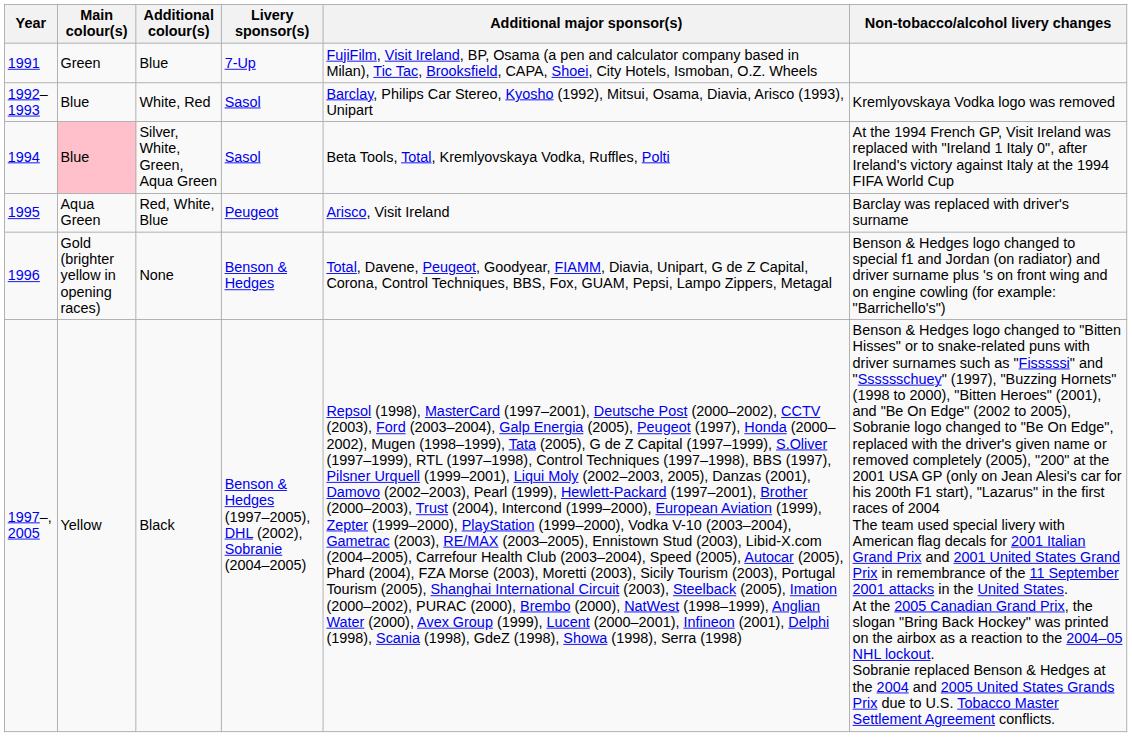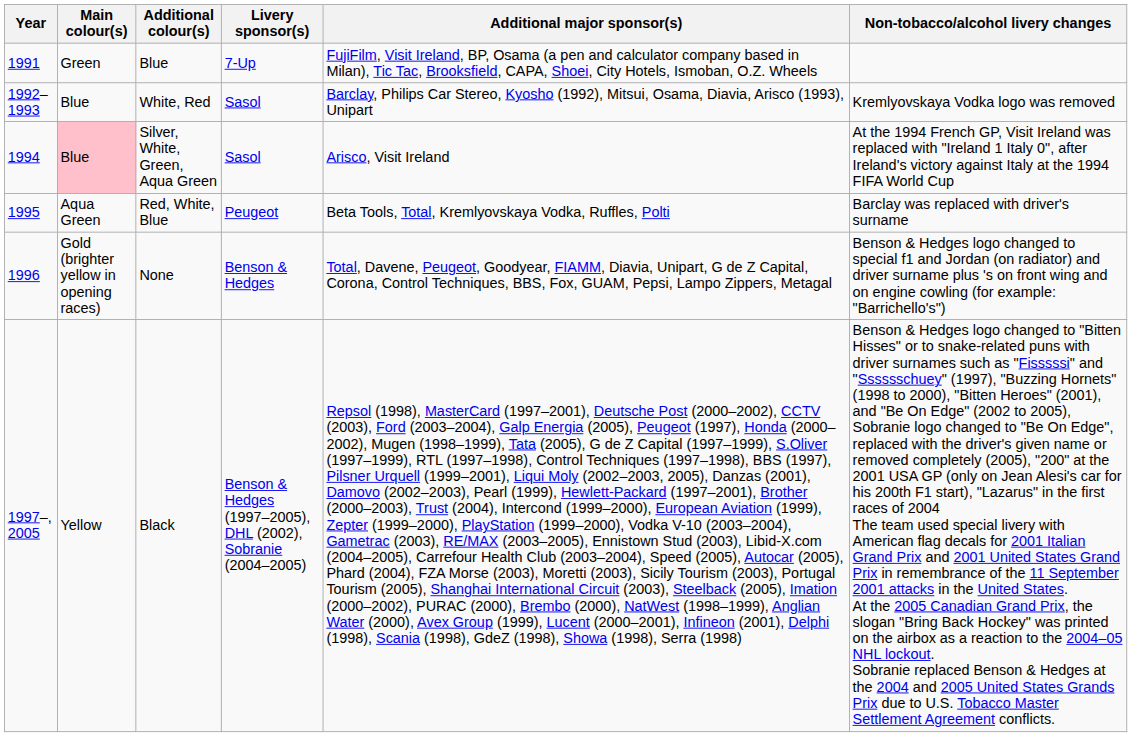 <table class="wikitable">
 <tr>
 <th>Year</th>
 <th>Main colour(s)</th>
 <th>Additional colour(s)</th>
 <th>Livery sponsor(s)</th>
 <th>Additional major sponsor(s)</th>
 <th>Non-tobacco/alcohol livery changes</th>
 </tr>
 <tr>
 <td><a href='#'>1991</a></td>
 <td>Green</td>
 <td>Blue</td>
 <td><a href='#'>7-Up</a></td>
 <td><a href='#'>FujiFilm</a>, <a href='#'>Visit Ireland</a>, BP, Osama (a pen and calculator company based in Milan), <a href='#'>Tic Tac</a>, <a href='#'>Brooksfield</a>, CAPA, <a href='#'>Shoei</a>, City Hotels, Ismoban, O.Z. Wheels</td>
 <td></td>
 </tr>
 <tr>
 <td><a href='#'>1992</a>–<a href='#'>1993</a></td>
 <td>Blue</td>
 <td>White, Red</td>
 <td><a href='#'>Sasol</a></td>
 <td><a href='#'>Barclay</a>, Philips Car Stereo, <a href='#'>Kyosho</a> (1992), Mitsui, Osama, Diavia, Arisco (1993), Unipart</td>
 <td>Kremlyovskaya Vodka logo was removed</td>
 </tr>
 <tr>
 <td><a href='#'>1994</a></td>
 <td style="background: pink;">Blue</td>
 <td>Silver, White, Green, Aqua Green</td>
 <td><a href='#'>Sasol</a></td>
-<td>Beta Tools, <a href='#'>Total</a>, Kremlyovskaya Vodka, Ruffles, <a href='#'>Polti</a></td>
+<td><a href='#'>Arisco</a>, Visit Ireland</td>
 <td>At the 1994 French GP, Visit Ireland was replaced with "Ireland 1 Italy 0", after Ireland's victory against Italy at the 1994 FIFA World Cup</td>
 </tr>
 <tr>
 <td><a href='#'>1995</a></td>
 <td>Aqua Green</td>
 <td>Red, White, Blue</td>
 <td><a href='#'>Peugeot</a></td>
-<td><a href='#'>Arisco</a>, Visit Ireland</td>
+<td>Beta Tools, <a href='#'>Total</a>, Kremlyovskaya Vodka, Ruffles, <a href='#'>Polti</a></td>
 <td>Barclay was replaced with driver's surname</td>
 </tr>
 <tr>
 <td><a href='#'>1996</a></td>
 <td>Gold (brighter yellow in opening races)</td>
 <td>None</td>
 <td><a href='#'>Benson & Hedges</a></td>
 <td><a href='#'>Total</a>, Davene, <a href='#'>Peugeot</a>, Goodyear, <a href='#'>FIAMM</a>, Diavia, Unipart, G de Z Capital, Corona, Control Techniques, BBS, Fox, GUAM, Pepsi, Lampo Zippers, Metagal</td>
 <td>Benson & Hedges logo changed to special f1 and Jordan (on radiator) and driver surname plus 's on front wing and on engine cowling (for example: "Barrichello's")</td>
 </tr>
 <tr>
 <td><a href='#'>1997</a>–, <a href='#'>2005</a></td>
 <td>Yellow</td>
 <td>Black</td>
 <td><a href='#'>Benson & Hedges</a> (1997–2005), <a href='#'>DHL</a> (2002), <a href='#'>Sobranie</a> (2004–2005)</td>
 <td><a href='#'>Repsol</a> (1998), <a href='#'>MasterCard</a> (1997–2001), <a href='#'>Deutsche Post</a> (2000–2002), <a href='#'>CCTV</a> (2003), <a href='#'>Ford</a> (2003–2004), <a href='#'>Galp Energia</a> (2005), <a href='#'>Peugeot</a> (1997), <a href='#'>Honda</a> (2000–2002), Mugen (1998–1999), <a href='#'>Tata</a> (2005), G de Z Capital (1997–1999), <a href='#'>S.Oliver</a> (1997–1999), RTL (1997–1998), Control Techniques (1997–1998), BBS (1997), <a href='#'>Pilsner Urquell</a> (1999–2001), <a href='#'>Liqui Moly</a> (2002–2003, 2005), Danzas (2001), <a href='#'>Damovo</a> (2002–2003), Pearl (1999), <a href='#'>Hewlett-Packard</a> (1997–2001), <a href='#'>Brother</a> (2000–2003), <a href='#'>Trust</a> (2004), Intercond (1999–2000), <a href='#'>European Aviation</a> (1999), <a href='#'>Zepter</a> (1999–2000), <a href='#'>PlayStation</a> (1999–2000), Vodka V-10 (2003–2004), <a href='#'>Gametrac</a> (2003), <a href='#'>RE/MAX</a> (2003–2005), Ennistown Stud (2003), Libid-X.com (2004–2005), Carrefour Health Club (2003–2004), Speed (2005), <a href='#'>Autocar</a> (2005), Phard (2004), FZA Morse (2003), Moretti (2003), Sicily Tourism (2003), Portugal Tourism (2005), <a href='#'>Shanghai International Circuit</a> (2003), <a href='#'>Steelback</a> (2005), <a href='#'>Imation</a> (2000–2002), PURAC (2000), <a href='#'>Brembo</a> (2000), <a href='#'>NatWest</a> (1998–1999), <a href='#'>Anglian Water</a> (2000), <a href='#'>Avex Group</a> (1999), <a href='#'>Lucent</a> (2000–2001), <a href='#'>Infineon</a> (2001), <a href='#'>Delphi</a> (1998), <a href='#'>Scania</a> (1998), GdeZ (1998), <a href='#'>Showa</a> (1998), Serra (1998)</td>
 <td>Benson & Hedges logo changed to "Bitten Hisses" or to snake-related puns with driver surnames such as "<a href='#'>Fisssssi</a>" and "<a href='#'>Sssssschuey</a>" (1997), "Buzzing Hornets" (1998 to 2000), "Bitten Heroes" (2001), and "Be On Edge" (2002 to 2005), Sobranie logo changed to "Be On Edge", replaced with the driver's given name or removed completely (2005), "200" at the 2001 USA GP (only on Jean Alesi's car for his 200th F1 start), "Lazarus" in the first races of 2004<br>The team used special livery with American flag decals for <a href='#'>2001 Italian Grand Prix</a> and <a href='#'>2001 United States Grand Prix</a> in remembrance of the <a href='#'>11 September 2001 attacks</a> in the <a href='#'>United States</a>.<br>At the <a href='#'>2005 Canadian Grand Prix</a>, the slogan "Bring Back Hockey" was printed on the airbox as a reaction to the <a href='#'>2004–05 NHL lockout</a>.<br>Sobranie replaced Benson & Hedges at the <a href='#'>2004</a> and <a href='#'>2005 United States Grands Prix</a> due to U.S. <a href='#'>Tobacco Master Settlement Agreement</a> conflicts.</td>
 </tr>
 </table>
